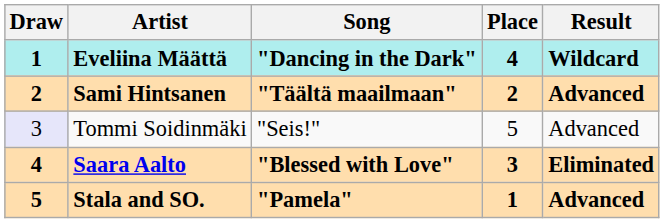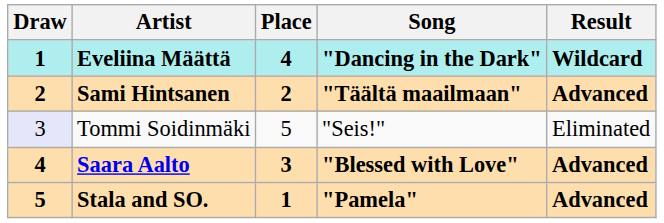 <table class="sortable wikitable" style="margin: 1em auto 1em auto; text-align:center">
 <tr>
 <th>Draw</th>
 <th>Artist</th>
+<th>Place</th>
 <th>Song</th>
-<th>Place</th>
 <th>Result</th>
 </tr>
 <tr style="font-weight:bold; background:paleturquoise;">
 <td>1</td>
 <td align="left">Eveliina Määttä</td>
+<td>4</td>
 <td align="left">"Dancing in the Dark"</td>
-<td>4</td>
 <td align="left">Wildcard</td>
 </tr>
 <tr style="font-weight:bold; background:navajowhite;">
 <td>2</td>
 <td align="left">Sami Hintsanen</td>
+<td>2</td>
 <td align="left">"Täältä maailmaan"</td>
-<td>2</td>
 <td align="left">Advanced</td>
 </tr>
 <tr>
 <td style="background: lavender;">3</td>
 <td align="left">Tommi Soidinmäki</td>
+<td>5</td>
 <td align="left">"Seis!"</td>
-<td>5</td>
-<td align="left">Advanced</td>
+<td align="left">Eliminated</td>
 </tr>
 <tr style="font-weight:bold; background:navajowhite;">
 <td>4</td>
 <td align="left"><a href='#'>Saara Aalto</a></td>
+<td>3</td>
 <td align="left">"Blessed with Love"</td>
-<td>3</td>
-<td align="left">Eliminated</td>
+<td align="left">Advanced</td>
 </tr>
 <tr style="font-weight:bold; background:navajowhite;">
 <td>5</td>
 <td align="left">Stala and SO.</td>
+<td>1</td>
 <td align="left">"Pamela"</td>
-<td>1</td>
 <td align="left">Advanced</td>
 </tr>
 </table>
